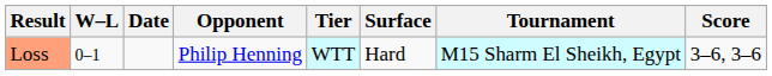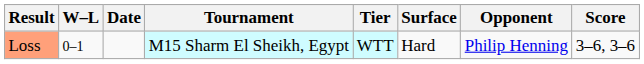 <table class="wikitable">
 <tr>
 <th>Result</th>
 <th class="unsortable">W–L</th>
 <th>Date</th>
-<th>Opponent</th>
+<th>Tournament</th>
 <th>Tier</th>
 <th>Surface</th>
-<th>Tournament</th>
+<th>Opponent</th>
 <th class="unsortable">Score</th>
 </tr>
 <tr>
 <td bgcolor=FFA07A>Loss</td>
 <td><small>0–1</small></td>
 <td></td>
-<td> <a href='#'>Philip Henning</a></td>
+<td style="background:#cffcff;">M15 Sharm El Sheikh, Egypt</td>
 <td style="background:#cffcff;">WTT</td>
 <td>Hard</td>
-<td style="background:#cffcff;">M15 Sharm El Sheikh, Egypt</td>
+<td> <a href='#'>Philip Henning</a></td>
 <td>3–6, 3–6</td>
 </tr>
 </table>
